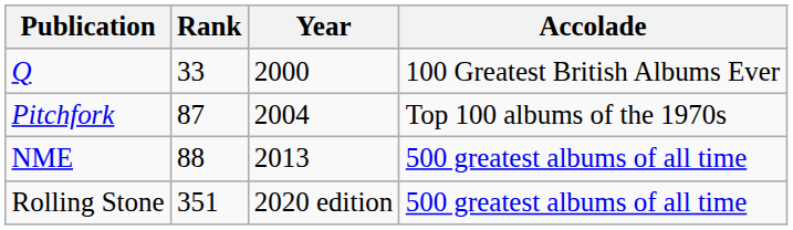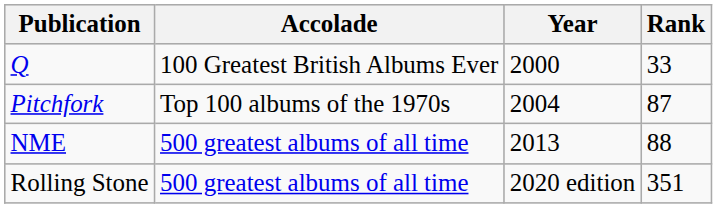 <table class="sortable wikitable">
 <tr>
 <th>Publication</th>
+<th>Accolade</th>
+<th>Year</th>
 <th>Rank</th>
-<th>Year</th>
-<th>Accolade</th>
 </tr>
 <tr>
 <td><em><a href='#'>Q</a></em></td>
+<td>100 Greatest British Albums Ever</td>
+<td>2000</td>
 <td>33</td>
-<td>2000</td>
-<td>100 Greatest British Albums Ever</td>
 </tr>
 <tr>
 <td><em><a href='#'>Pitchfork</a><strong></td>
+<td>Top 100 albums of the 1970s</td>
+<td>2004</td>
 <td>87</td>
-<td>2004</td>
-<td>Top 100 albums of the 1970s</td>
 </tr>
 <tr>
 <td></em><a href='#'>NME</a><em></td>
+<td><a href='#'>500 greatest albums of all time</a></td>
+<td>2013</td>
 <td>88</td>
-<td>2013</td>
-<td><a href='#'>500 greatest albums of all time</a></td>
 </tr>
 <tr>
 <td></em>Rolling Stone<em></td>
+<td><a href='#'>500 greatest albums of all time</a></td>
+<td>2020 edition</td>
 <td>351</td>
-<td>2020 edition</td>
-<td><a href='#'>500 greatest albums of all time</a></td>
 </tr>
 </table>
